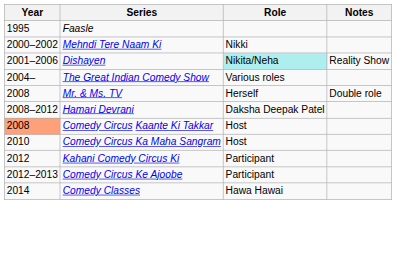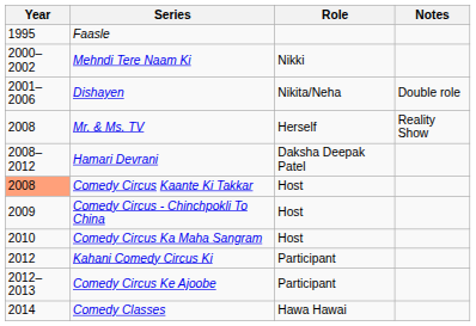 <table class="wikitable">
 <tr>
 <th>Year</th>
 <th>Series</th>
 <th>Role</th>
 <th>Notes</th>
 </tr>
 <tr>
 <td>1995</td>
 <td><em>Faasle</em></td>
 <td></td>
 <td></td>
 </tr>
 <tr>
 <td>2000–2002</td>
 <td><em><a href='#'>Mehndi Tere Naam Ki</a></em></td>
 <td>Nikki</td>
 <td></td>
 </tr>
 <tr>
 <td>2001–2006</td>
 <td><em><a href='#'>Dishayen</a></em></td>
-<td style="background: paleturquoise;">Nikita/Neha</td>
-<td>Reality Show</td>
-</tr>
-<tr>
-<td>2004–</td>
-<td><em><a href='#'>The Great Indian Comedy Show</a></em></td>
-<td>Various roles</td>
-<td></td>
+<td>Nikita/Neha</td>
+<td>Double role</td>
 </tr>
 <tr>
 <td>2008</td>
 <td><em><a href='#'>Mr. & Ms. TV</a></em></td>
 <td>Herself</td>
-<td>Double role</td>
+<td>Reality Show</td>
 </tr>
 <tr>
 <td>2008–2012</td>
 <td><em><a href='#'>Hamari Devrani</a></em></td>
 <td>Daksha Deepak Patel</td>
 <td></td>
 </tr>
 <tr>
 <td style="background: lightsalmon;">2008</td>
 <td><em><a href='#'>Comedy Circus</a> <a href='#'>Kaante Ki Takkar</a></em></td>
+<td>Host</td>
+<td></td>
+</tr>
+<tr>
+<td>2009</td>
+<td><em><a href='#'>Comedy Circus - Chinchpokli To China</a></em></td>
 <td>Host</td>
 <td></td>
 </tr>
 <tr>
 <td>2010</td>
 <td><em><a href='#'>Comedy Circus Ka Maha Sangram</a></em></td>
 <td>Host</td>
 <td></td>
 </tr>
 <tr>
 <td>2012</td>
 <td><em><a href='#'>Kahani Comedy Circus Ki</a></em></td>
 <td>Participant</td>
 <td></td>
 </tr>
 <tr>
 <td>2012–2013</td>
 <td><em><a href='#'>Comedy Circus Ke Ajoobe</a></em></td>
 <td>Participant</td>
 <td></td>
 </tr>
 <tr>
 <td>2014</td>
 <td><em><a href='#'>Comedy Classes</a></em></td>
 <td>Hawa Hawai</td>
 <td></td>
 </tr>
 </table>
